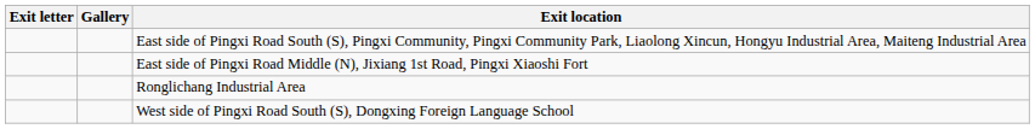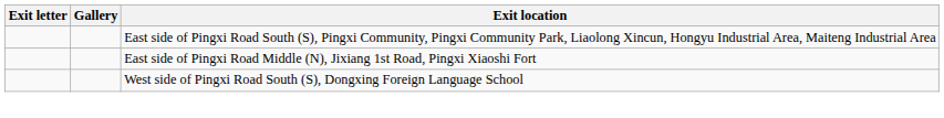 <table class="wikitable">
 <tr>
 <th style="width:70px">Exit letter</th>
 <th>Gallery</th>
 <th>Exit location</th>
 </tr>
 <tr>
 <td align="center"></td>
 <td></td>
 <td>East side of Pingxi Road South (S), Pingxi Community, Pingxi Community Park, Liaolong Xincun, Hongyu Industrial Area, Maiteng Industrial Area</td>
 </tr>
 <tr>
 <td align="center"></td>
 <td></td>
 <td>East side of Pingxi Road Middle (N), Jixiang 1st Road, Pingxi Xiaoshi Fort</td>
 </tr>
 <tr>
 <td align="center"></td>
 <td></td>
-<td>Ronglichang Industrial Area</td>
-</tr>
-<tr>
-<td align="center"></td>
-<td></td>
 <td>West side of Pingxi Road South (S), Dongxing Foreign Language School</td>
 </tr>
 </table>
